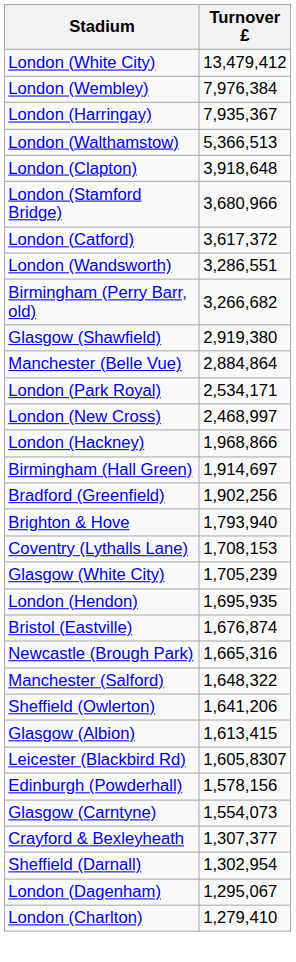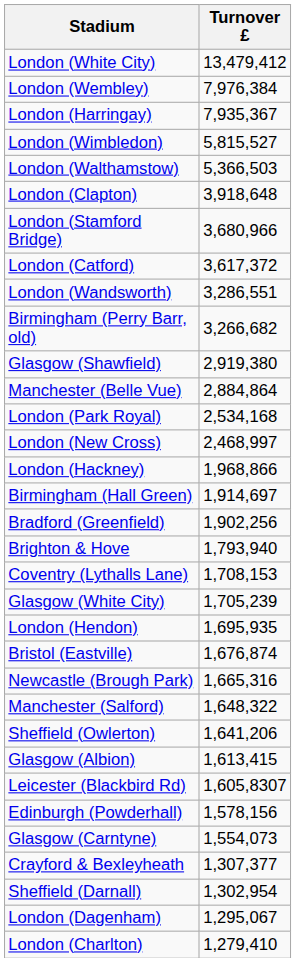 <table class="wikitable">
 <tr>
 <th width=180>Stadium</th>
 <th width=80>Turnover £</th>
 </tr>
 <tr>
 <td><a href='#'>London (White City)</a></td>
 <td>13,479,412</td>
 </tr>
 <tr>
 <td><a href='#'>London (Wembley)</a></td>
 <td>7,976,384</td>
 </tr>
 <tr>
 <td><a href='#'>London (Harringay)</a></td>
 <td>7,935,367</td>
 </tr>
 <tr>
+<td><a href='#'>London (Wimbledon)</a></td>
+<td>5,815,527</td>
+</tr>
+<tr>
 <td><a href='#'>London (Walthamstow)</a></td>
-<td>5,366,513</td>
+<td>5,366,503</td>
 </tr>
 <tr>
 <td><a href='#'>London (Clapton)</a></td>
 <td>3,918,648</td>
 </tr>
 <tr>
 <td><a href='#'>London (Stamford Bridge)</a></td>
 <td>3,680,966</td>
 </tr>
 <tr>
 <td><a href='#'>London (Catford)</a></td>
 <td>3,617,372</td>
 </tr>
 <tr>
 <td><a href='#'>London (Wandsworth)</a></td>
 <td>3,286,551</td>
 </tr>
 <tr>
 <td><a href='#'>Birmingham (Perry Barr, old)</a></td>
 <td>3,266,682</td>
 </tr>
 <tr>
 <td><a href='#'>Glasgow (Shawfield)</a></td>
 <td>2,919,380</td>
 </tr>
 <tr>
 <td><a href='#'>Manchester (Belle Vue)</a></td>
 <td>2,884,864</td>
 </tr>
 <tr>
 <td><a href='#'>London (Park Royal)</a></td>
-<td>2,534,171</td>
+<td>2,534,168</td>
 </tr>
 <tr>
 <td><a href='#'>London (New Cross)</a></td>
 <td>2,468,997</td>
 </tr>
 <tr>
 <td><a href='#'>London (Hackney)</a></td>
 <td>1,968,866</td>
 </tr>
 <tr>
 <td><a href='#'>Birmingham (Hall Green)</a></td>
 <td>1,914,697</td>
 </tr>
 <tr>
 <td><a href='#'>Bradford (Greenfield)</a></td>
 <td>1,902,256</td>
 </tr>
 <tr>
 <td><a href='#'>Brighton & Hove</a></td>
 <td>1,793,940</td>
 </tr>
 <tr>
 <td><a href='#'>Coventry (Lythalls Lane)</a></td>
 <td>1,708,153</td>
 </tr>
 <tr>
 <td><a href='#'>Glasgow (White City)</a></td>
 <td>1,705,239</td>
 </tr>
 <tr>
 <td><a href='#'>London (Hendon)</a></td>
 <td>1,695,935</td>
 </tr>
 <tr>
 <td><a href='#'>Bristol (Eastville)</a></td>
 <td>1,676,874</td>
 </tr>
 <tr>
 <td><a href='#'>Newcastle (Brough Park)</a></td>
 <td>1,665,316</td>
 </tr>
 <tr>
 <td><a href='#'>Manchester (Salford)</a></td>
 <td>1,648,322</td>
 </tr>
 <tr>
 <td><a href='#'>Sheffield (Owlerton)</a></td>
 <td>1,641,206</td>
 </tr>
 <tr>
 <td><a href='#'>Glasgow (Albion)</a></td>
 <td>1,613,415</td>
 </tr>
 <tr>
 <td><a href='#'>Leicester (Blackbird Rd)</a></td>
 <td>1,605,8307</td>
 </tr>
 <tr>
 <td><a href='#'>Edinburgh (Powderhall)</a></td>
 <td>1,578,156</td>
 </tr>
 <tr>
 <td><a href='#'>Glasgow (Carntyne)</a></td>
 <td>1,554,073</td>
 </tr>
 <tr>
 <td><a href='#'>Crayford & Bexleyheath</a></td>
 <td>1,307,377</td>
 </tr>
 <tr>
 <td><a href='#'>Sheffield (Darnall)</a></td>
 <td>1,302,954</td>
 </tr>
 <tr>
 <td><a href='#'>London (Dagenham)</a></td>
 <td>1,295,067</td>
 </tr>
 <tr>
 <td><a href='#'>London (Charlton)</a></td>
 <td>1,279,410</td>
 </tr>
 </table>
